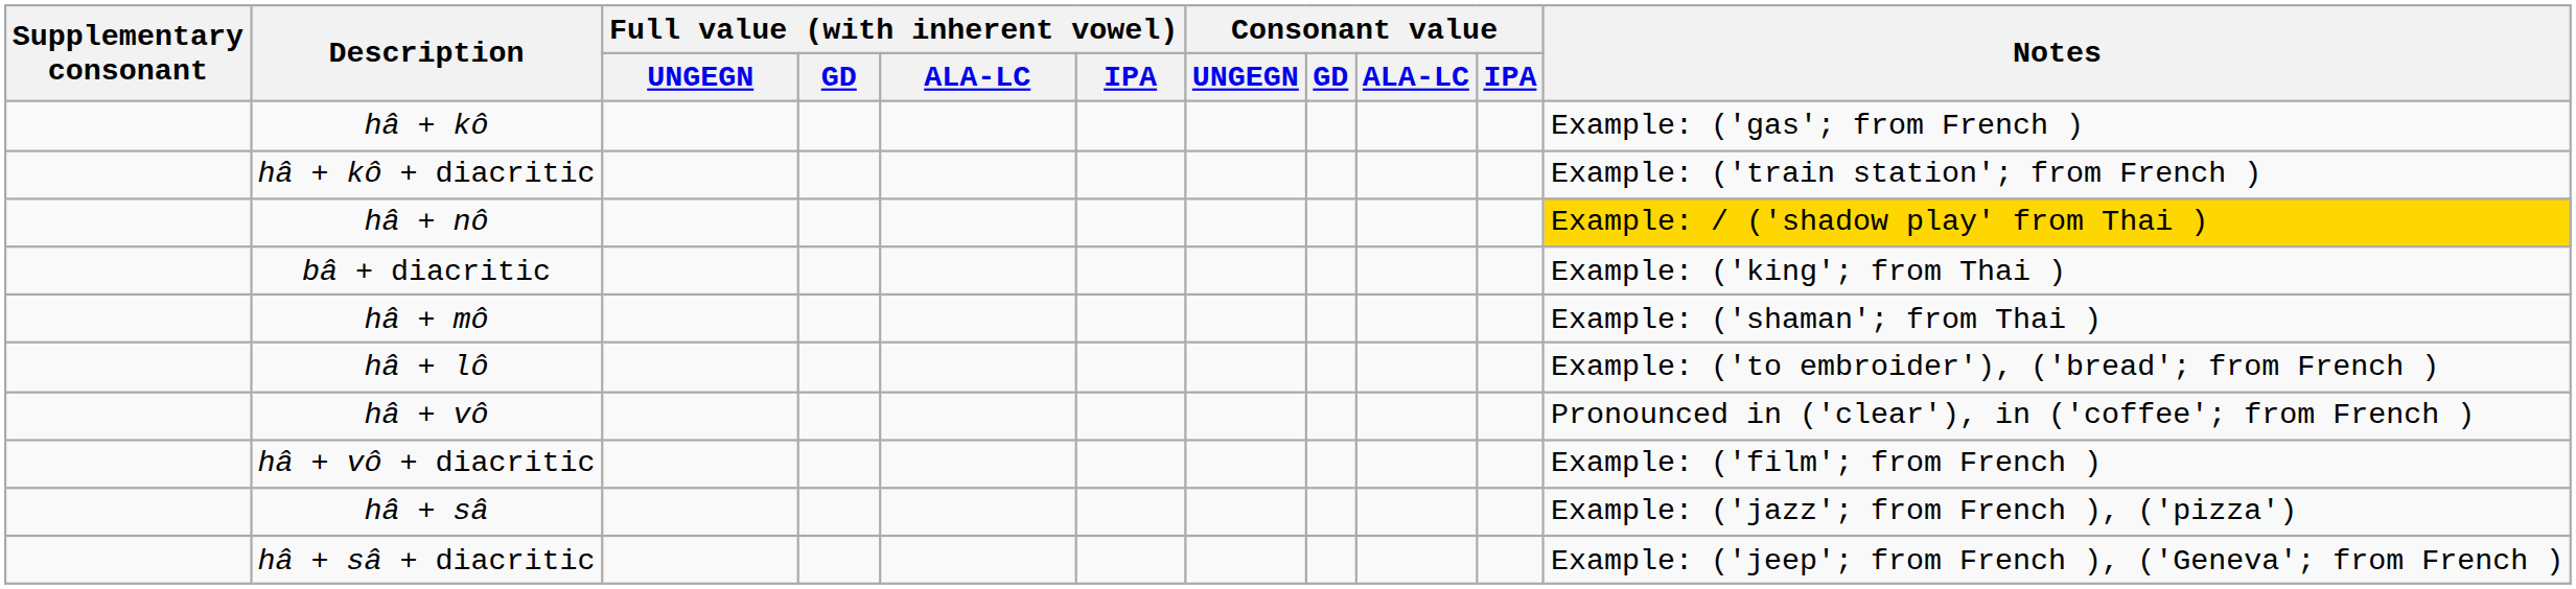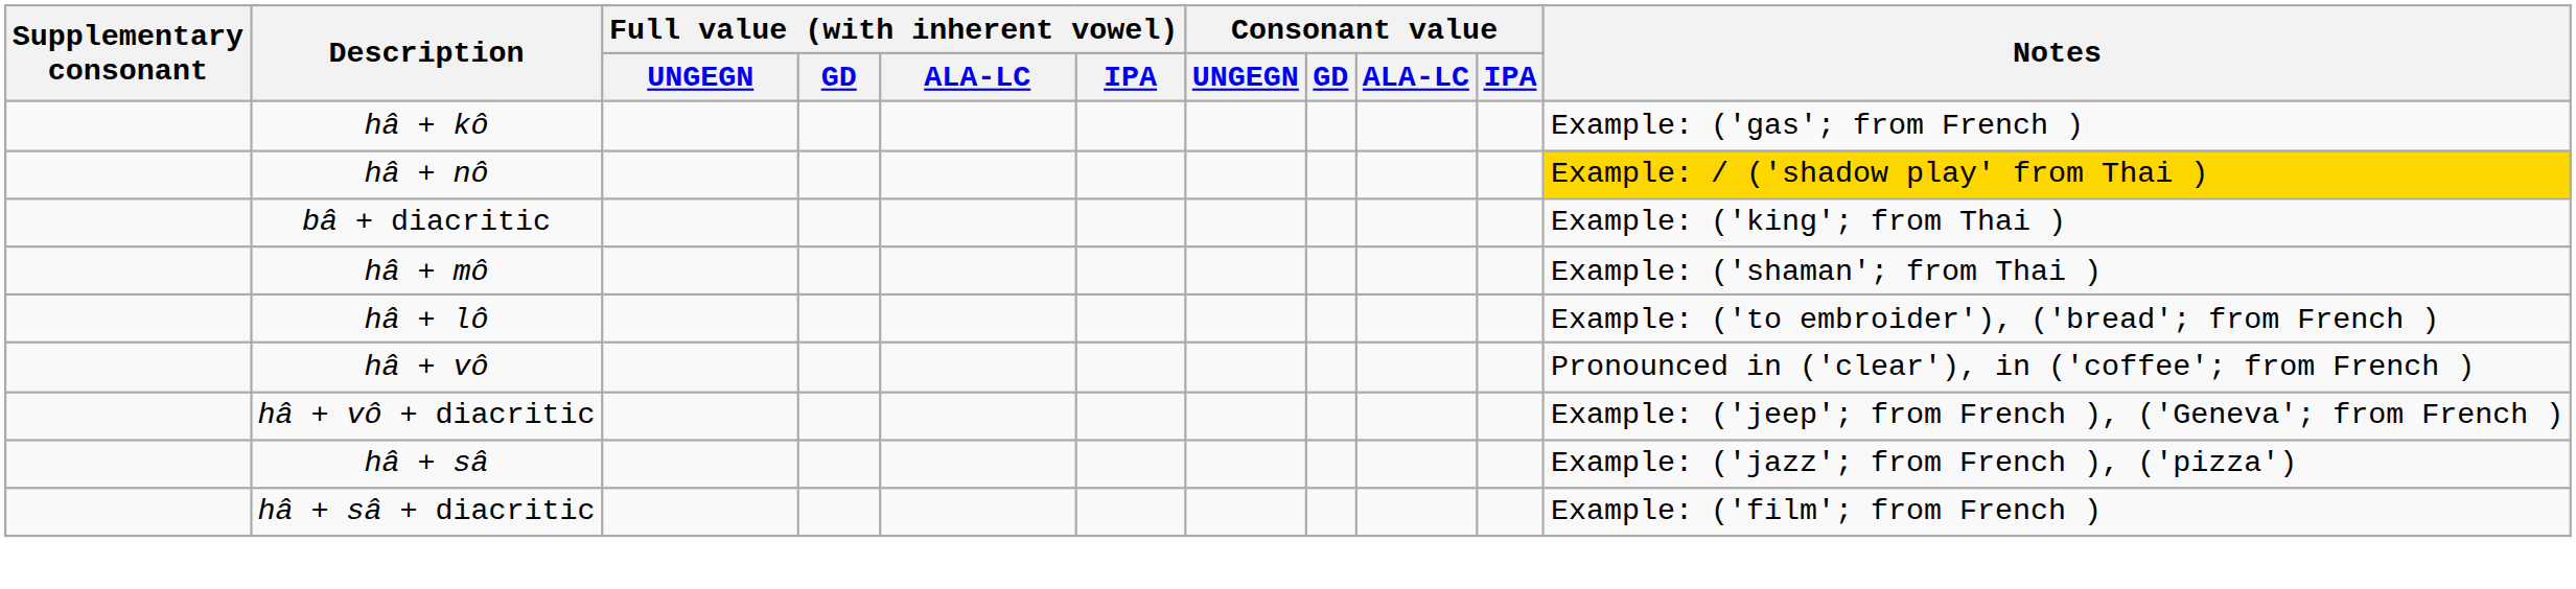 <table class="wikitable" style="text-align: center">
 <tr>
 <th rowspan="2">Supplementary <br>consonant</th>
 <th rowspan="2">Description</th>
 <th colspan="4">Full value (with inherent vowel)</th>
 <th colspan="4">Consonant value</th>
 <th rowspan="2">Notes</th>
 </tr>
 <tr>
 <th><a href='#'>UNGEGN</a></th>
 <th><a href='#'>GD</a></th>
 <th><a href='#'>ALA-LC</a></th>
 <th><a href='#'>IPA</a></th>
 <th><a href='#'>UNGEGN</a></th>
 <th><a href='#'>GD</a></th>
 <th><a href='#'>ALA-LC</a></th>
 <th><a href='#'>IPA</a></th>
 </tr>
 <tr>
 <td><big></big></td>
 <td><em>hâ</em> + <em>kô</em></td>
 <td></td>
 <td></td>
 <td></td>
 <td></td>
 <td></td>
 <td></td>
 <td></td>
 <td></td>
 <td style="text-align:left;">Example:    ('gas'; from French )</td>
-</tr>
-<tr>
-<td><big></big></td>
-<td><em>hâ</em> + <em>kô</em> + diacritic</td>
-<td></td>
-<td></td>
-<td></td>
-<td></td>
-<td></td>
-<td></td>
-<td></td>
-<td></td>
-<td style="text-align:left;">Example:    ('train station'; from French )</td>
 </tr>
 <tr>
 <td><big></big></td>
 <td><em>hâ</em> + <em>nô</em></td>
 <td></td>
 <td></td>
 <td></td>
 <td></td>
 <td></td>
 <td></td>
 <td></td>
 <td></td>
 <td style="background: gold; text-align:left;">Example: /   ('shadow play' from Thai  )</td>
 </tr>
 <tr>
 <td><big></big></td>
 <td><em>bâ</em> + diacritic</td>
 <td></td>
 <td></td>
 <td></td>
 <td></td>
 <td></td>
 <td></td>
 <td></td>
 <td></td>
 <td style="text-align:left;">Example:     ('king'; from Thai  )</td>
 </tr>
 <tr>
 <td><big></big></td>
 <td><em>hâ</em> + <em>mô</em></td>
 <td></td>
 <td></td>
 <td></td>
 <td></td>
 <td></td>
 <td></td>
 <td></td>
 <td></td>
 <td style="text-align:left;">Example:    ('shaman'; from Thai  )</td>
 </tr>
 <tr>
 <td><big></big></td>
 <td><em>hâ</em> + <em>lô</em></td>
 <td></td>
 <td></td>
 <td></td>
 <td></td>
 <td></td>
 <td></td>
 <td></td>
 <td></td>
 <td style="text-align:left;">Example:    ('to embroider'),    ('bread'; from French )</td>
 </tr>
 <tr>
 <td><big></big></td>
 <td><em>hâ</em> + <em>vô</em></td>
 <td></td>
 <td></td>
 <td></td>
 <td></td>
 <td></td>
 <td></td>
 <td></td>
 <td></td>
 <td style="text-align:left;">Pronounced  in    ('clear'),  in    ('coffee'; from French )</td>
 </tr>
 <tr>
 <td><big></big></td>
 <td><em>hâ</em> + <em>vô</em> + diacritic</td>
 <td></td>
 <td></td>
 <td></td>
 <td></td>
 <td></td>
 <td></td>
 <td></td>
 <td></td>
-<td style="text-align:left;">Example:    ('film'; from French )</td>
+<td style="text-align:left;">Example:    ('jeep'; from French ),    ('Geneva'; from French )</td>
 </tr>
 <tr>
 <td><big></big></td>
 <td><em>hâ</em> + <em>sâ</em></td>
 <td></td>
 <td></td>
 <td></td>
 <td></td>
 <td></td>
 <td></td>
 <td></td>
 <td></td>
 <td style="text-align:left;">Example:    ('jazz'; from French ),    ('pizza')</td>
 </tr>
 <tr>
 <td><big></big></td>
 <td><em>hâ</em> + <em>sâ</em> + diacritic</td>
 <td></td>
 <td></td>
 <td></td>
 <td></td>
 <td></td>
 <td></td>
 <td></td>
 <td></td>
-<td style="text-align:left;">Example:    ('jeep'; from French ),    ('Geneva'; from French )</td>
+<td style="text-align:left;">Example:    ('film'; from French )</td>
 </tr>
 </table>
